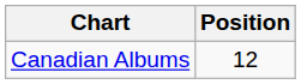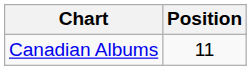 <table class="wikitable sortable">
 <tr>
 <th>Chart</th>
 <th>Position</th>
 </tr>
 <tr>
 <td><a href='#'>Canadian Albums</a></td>
-<td align="center">12</td>
+<td align="center">11</td>
 </tr>
 </table>
